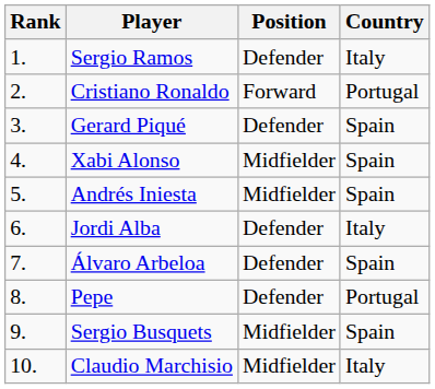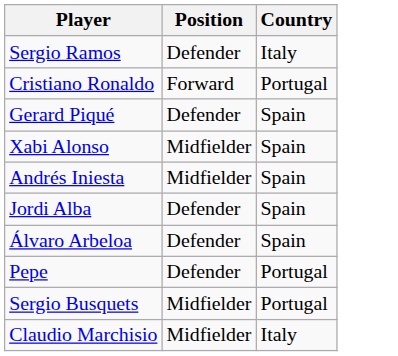 <table class="sortable wikitable">
 <tr>
-<th>Rank</th>
 <th>Player</th>
 <th>Position</th>
 <th>Country</th>
 </tr>
 <tr>
-<td>1.</td>
 <td><a href='#'>Sergio Ramos</a></td>
 <td>Defender</td>
 <td>Italy</td>
 </tr>
 <tr>
-<td>2.</td>
 <td><a href='#'>Cristiano Ronaldo</a></td>
 <td>Forward</td>
 <td>Portugal</td>
 </tr>
 <tr>
-<td>3.</td>
 <td><a href='#'>Gerard Piqué</a></td>
 <td>Defender</td>
 <td>Spain</td>
 </tr>
 <tr>
-<td>4.</td>
 <td><a href='#'>Xabi Alonso</a></td>
 <td>Midfielder</td>
 <td>Spain</td>
 </tr>
 <tr>
-<td>5.</td>
 <td><a href='#'>Andrés Iniesta</a></td>
 <td>Midfielder</td>
 <td>Spain</td>
 </tr>
 <tr>
-<td>6.</td>
 <td><a href='#'>Jordi Alba</a></td>
 <td>Defender</td>
-<td>Italy</td>
+<td>Spain</td>
 </tr>
 <tr>
-<td>7.</td>
 <td><a href='#'>Álvaro Arbeloa</a></td>
 <td>Defender</td>
 <td>Spain</td>
 </tr>
 <tr>
-<td>8.</td>
 <td><a href='#'>Pepe</a></td>
 <td>Defender</td>
 <td>Portugal</td>
 </tr>
 <tr>
-<td>9.</td>
 <td><a href='#'>Sergio Busquets</a></td>
 <td>Midfielder</td>
-<td>Spain</td>
+<td>Portugal</td>
 </tr>
 <tr>
-<td>10.</td>
 <td><a href='#'>Claudio Marchisio</a></td>
 <td>Midfielder</td>
 <td>Italy</td>
 </tr>
 </table>
